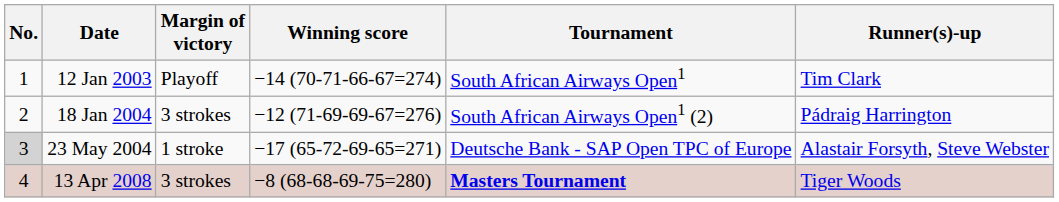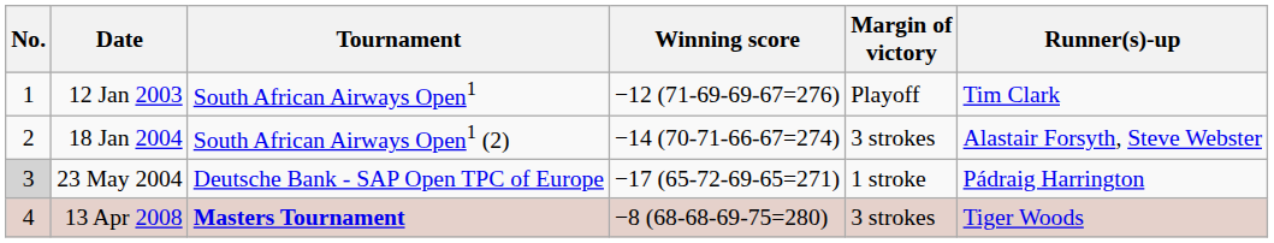 <table class="wikitable" style="font-size:95%;">
 <tr>
 <th>No.</th>
 <th>Date</th>
+<th>Tournament</th>
+<th>Winning score</th>
 <th>Margin of<br>victory</th>
-<th>Winning score</th>
-<th>Tournament</th>
 <th>Runner(s)-up</th>
 </tr>
 <tr>
 <td align=center>1</td>
 <td align=right>12 Jan <a href='#'>2003</a></td>
+<td><a href='#'>South African Airways Open</a><sup>1</sup></td>
+<td>−12 (71-69-69-67=276)</td>
 <td>Playoff</td>
-<td>−14 (70-71-66-67=274)</td>
-<td><a href='#'>South African Airways Open</a><sup>1</sup></td>
 <td> <a href='#'>Tim Clark</a></td>
 </tr>
 <tr>
 <td align=center>2</td>
 <td align=right>18 Jan <a href='#'>2004</a></td>
+<td><a href='#'>South African Airways Open</a><sup>1</sup> (2)</td>
+<td>−14 (70-71-66-67=274)</td>
 <td>3 strokes</td>
-<td>−12 (71-69-69-67=276)</td>
-<td><a href='#'>South African Airways Open</a><sup>1</sup> (2)</td>
-<td> <a href='#'>Pádraig Harrington</a></td>
+<td> <a href='#'>Alastair Forsyth</a>,  <a href='#'>Steve Webster</a></td>
 </tr>
 <tr>
 <td align=center style="background: lightgrey;">3</td>
 <td align=right>23 May 2004</td>
+<td><a href='#'>Deutsche Bank - SAP Open TPC of Europe</a></td>
+<td>−17 (65-72-69-65=271)</td>
 <td>1 stroke</td>
-<td>−17 (65-72-69-65=271)</td>
-<td><a href='#'>Deutsche Bank - SAP Open TPC of Europe</a></td>
-<td> <a href='#'>Alastair Forsyth</a>,  <a href='#'>Steve Webster</a></td>
+<td> <a href='#'>Pádraig Harrington</a></td>
 </tr>
 <tr style="background:#e5d1cb;">
 <td align=center>4</td>
 <td align=right>13 Apr <a href='#'>2008</a></td>
+<td><strong><a href='#'>Masters Tournament</a></strong></td>
+<td>−8 (68-68-69-75=280)</td>
 <td>3 strokes</td>
-<td>−8 (68-68-69-75=280)</td>
-<td><strong><a href='#'>Masters Tournament</a></strong></td>
 <td> <a href='#'>Tiger Woods</a></td>
 </tr>
 </table>
